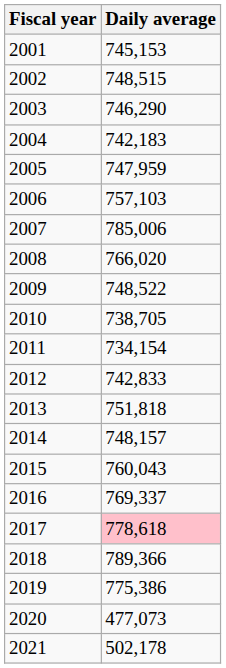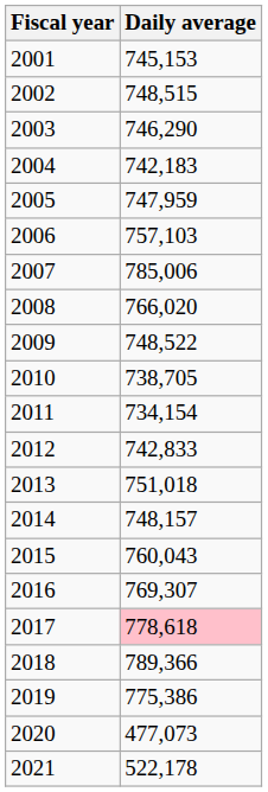 <table class="wikitable">
 <tr>
 <th>Fiscal year</th>
 <th>Daily average</th>
 </tr>
 <tr>
 <td>2001</td>
 <td>745,153</td>
 </tr>
 <tr>
 <td>2002</td>
 <td>748,515</td>
 </tr>
 <tr>
 <td>2003</td>
 <td>746,290</td>
 </tr>
 <tr>
 <td>2004</td>
 <td>742,183</td>
 </tr>
 <tr>
 <td>2005</td>
 <td>747,959</td>
 </tr>
 <tr>
 <td>2006</td>
 <td>757,103</td>
 </tr>
 <tr>
 <td>2007</td>
 <td>785,006</td>
 </tr>
 <tr>
 <td>2008</td>
 <td>766,020</td>
 </tr>
 <tr>
 <td>2009</td>
 <td>748,522</td>
 </tr>
 <tr>
 <td>2010</td>
 <td>738,705</td>
 </tr>
 <tr>
 <td>2011</td>
 <td>734,154</td>
 </tr>
 <tr>
 <td>2012</td>
 <td>742,833</td>
 </tr>
 <tr>
 <td>2013</td>
-<td>751,818</td>
+<td>751,018</td>
 </tr>
 <tr>
 <td>2014</td>
 <td>748,157</td>
 </tr>
 <tr>
 <td>2015</td>
 <td>760,043</td>
 </tr>
 <tr>
 <td>2016</td>
-<td>769,337</td>
+<td>769,307</td>
 </tr>
 <tr>
 <td>2017</td>
 <td style="background: pink;">778,618</td>
 </tr>
 <tr>
 <td>2018</td>
 <td>789,366</td>
 </tr>
 <tr>
 <td>2019</td>
 <td>775,386</td>
 </tr>
 <tr>
 <td>2020</td>
 <td>477,073</td>
 </tr>
 <tr>
 <td>2021</td>
-<td>502,178</td>
+<td>522,178</td>
 </tr>
 </table>
